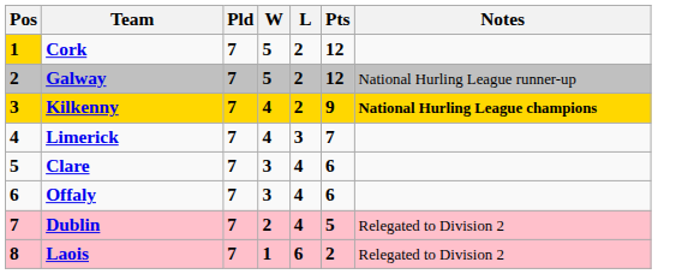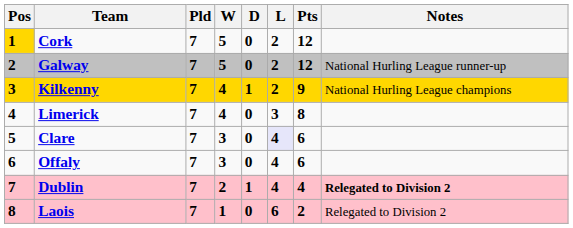 <table class="wikitable" style="text-align: centre;">
 <tr>
 <th width=20>Pos</th>
 <th width=150>Team</th>
 <th width=20>Pld</th>
 <th width=20>W</th>
+<th width=20>D</th>
 <th width=20>L</th>
 <th width=20>Pts</th>
 <th width=250>Notes</th>
 </tr>
 <tr style>
 <td style="background: gold;"><strong>1</strong></td>
 <td align=left><strong> <a href='#'>Cork</a> </strong></td>
 <td><strong>7</strong></td>
 <td><strong>5</strong></td>
+<td><strong>0</strong></td>
 <td><strong>2</strong></td>
 <td><strong>12</strong></td>
 <td></td>
 </tr>
 <tr style="background:silver;">
 <td><strong>2</strong></td>
 <td align=left><strong> <a href='#'>Galway</a> </strong></td>
 <td><strong>7</strong></td>
 <td><strong>5</strong></td>
+<td><strong>0</strong></td>
 <td><strong>2</strong></td>
 <td><strong>12</strong></td>
 <td><small> National Hurling League runner-up</small></td>
 </tr>
 <tr style="background:gold;">
 <td><strong>3</strong></td>
 <td align=left><strong> <a href='#'>Kilkenny</a></strong></td>
 <td><strong>7</strong></td>
 <td><strong>4</strong></td>
+<td><strong>1</strong></td>
 <td><strong>2</strong></td>
 <td><strong>9</strong></td>
-<td><strong><small> National Hurling League champions</small></strong></td>
+<td><small> National Hurling League champions</small></td>
 </tr>
 <tr style>
 <td><strong>4</strong></td>
 <td align=left><strong> <a href='#'>Limerick</a> </strong></td>
 <td><strong>7</strong></td>
 <td><strong>4</strong></td>
+<td><strong>0</strong></td>
 <td><strong>3</strong></td>
-<td><strong>7</strong></td>
+<td><strong>8</strong></td>
 <td></td>
 </tr>
 <tr style>
 <td><strong>5</strong></td>
 <td align=left><strong> <a href='#'>Clare</a> </strong></td>
 <td><strong>7</strong></td>
 <td><strong>3</strong></td>
-<td><strong>4</strong></td>
+<td><strong>0</strong></td>
+<td style="background: lavender;"><strong>4</strong></td>
 <td><strong>6</strong></td>
 <td></td>
 </tr>
 <tr>
 <td><strong>6</strong></td>
 <td align=left><strong> <a href='#'>Offaly</a> </strong></td>
 <td><strong>7</strong></td>
 <td><strong>3</strong></td>
+<td><strong>0</strong></td>
 <td><strong>4</strong></td>
 <td><strong>6</strong></td>
 <td></td>
 </tr>
 <tr style="background:#FFC0CB;">
 <td><strong>7</strong></td>
 <td align=left><strong> <a href='#'>Dublin</a></strong></td>
 <td><strong>7</strong></td>
 <td><strong>2</strong></td>
+<td><strong>1</strong></td>
 <td><strong>4</strong></td>
-<td><strong>5</strong></td>
-<td><small> Relegated to Division 2</small></td>
+<td><strong>4</strong></td>
+<td><strong><small> Relegated to Division 2</small></strong></td>
 </tr>
 <tr style="background:#FFC0CB;">
 <td><strong>8</strong></td>
 <td align=left><strong> <a href='#'>Laois</a></strong></td>
 <td><strong>7</strong></td>
 <td><strong>1</strong></td>
+<td><strong>0</strong></td>
 <td><strong>6</strong></td>
 <td><strong>2</strong></td>
 <td><small> Relegated to Division 2</small></td>
 </tr>
 </table>
